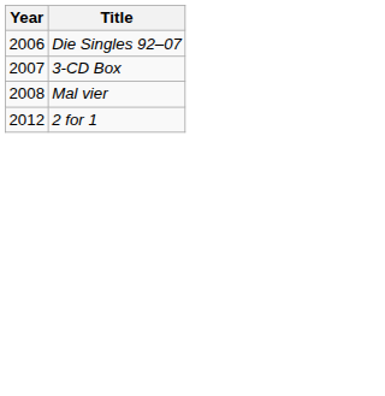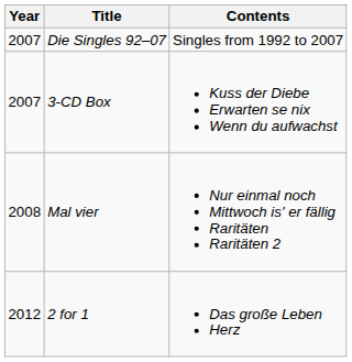 <table class="wikitable">
 <tr>
 <th>Year</th>
 <th>Title</th>
+<th>Contents</th>
 </tr>
 <tr>
-<td>2006</td>
+<td>2007</td>
 <td><em>Die Singles 92–07</em></td>
+<td>Singles from 1992 to 2007</td>
 </tr>
 <tr>
 <td>2007</td>
 <td><em>3-CD Box</em></td>
+<td><br><ul><li><em>Kuss der Diebe</em></li><li><em>Erwarten se nix</em></li><li><em>Wenn du aufwachst</em></li></ul></td>
 </tr>
 <tr>
 <td>2008</td>
 <td><em>Mal vier</em></td>
+<td><br><ul><li><em>Nur einmal noch</em></li><li><em>Mittwoch is' er fällig</em></li><li><em>Raritäten</em></li><li><em>Raritäten 2</em></li></ul></td>
 </tr>
 <tr>
 <td>2012</td>
 <td><em>2 for 1</em></td>
+<td><br><ul><li><em>Das große Leben</em></li><li><em>Herz</em></li></ul></td>
 </tr>
 </table>
